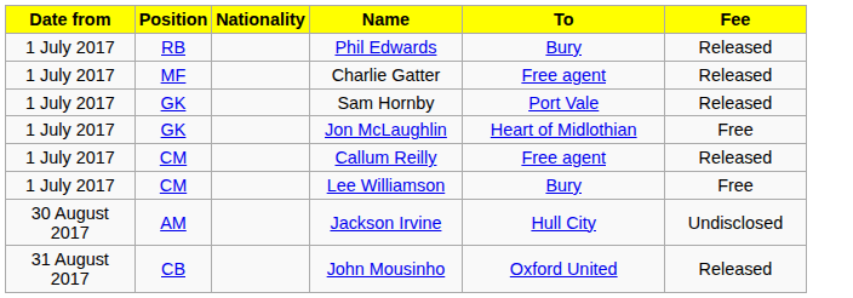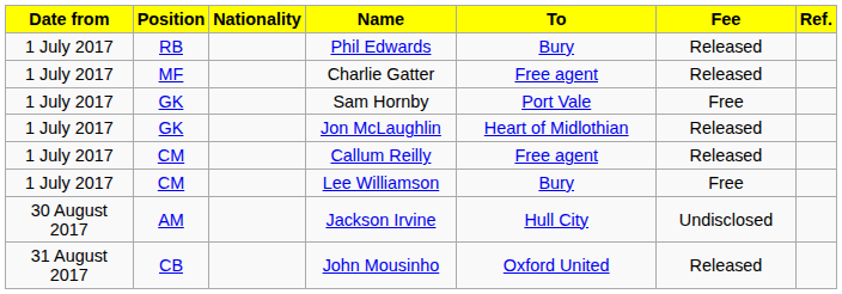 <table class="wikitable"  style="text-align:center; font-size:90%; ">
 <tr>
 <th style="background:#FFFF00; color:#000000; width:100px;">Date from</th>
 <th style="background:#FFFF00; color:#000000; width:50px;">Position</th>
 <th style="background:#FFFF00; color:#000000; width:50px;">Nationality</th>
 <th style="background:#FFFF00; color:#000000; width:120px;">Name</th>
 <th style="background:#FFFF00; color:#000000; width:160px;">To</th>
 <th style="background:#FFFF00; color:#000000; width:110px;">Fee</th>
+<th style="background:#FFFF00; color:#000000; width:25px;">Ref.</th>
 </tr>
 <tr>
 <td>1 July 2017</td>
 <td><a href='#'>RB</a></td>
 <td></td>
 <td><a href='#'>Phil Edwards</a></td>
 <td><a href='#'>Bury</a></td>
 <td>Released</td>
+<td></td>
 </tr>
 <tr>
 <td>1 July 2017</td>
 <td><a href='#'>MF</a></td>
 <td></td>
 <td>Charlie Gatter</td>
 <td><a href='#'>Free agent</a></td>
 <td>Released</td>
+<td></td>
 </tr>
 <tr>
 <td>1 July 2017</td>
 <td><a href='#'>GK</a></td>
 <td></td>
 <td>Sam Hornby</td>
 <td><a href='#'>Port Vale</a></td>
-<td>Released</td>
+<td>Free</td>
+<td></td>
 </tr>
 <tr>
 <td>1 July 2017</td>
 <td><a href='#'>GK</a></td>
 <td></td>
 <td><a href='#'>Jon McLaughlin</a></td>
 <td><a href='#'>Heart of Midlothian</a></td>
-<td>Free</td>
+<td>Released</td>
+<td></td>
 </tr>
 <tr>
 <td>1 July 2017</td>
 <td><a href='#'>CM</a></td>
 <td></td>
 <td><a href='#'>Callum Reilly</a></td>
 <td><a href='#'>Free agent</a></td>
 <td>Released</td>
+<td></td>
 </tr>
 <tr>
 <td>1 July 2017</td>
 <td><a href='#'>CM</a></td>
 <td></td>
 <td><a href='#'>Lee Williamson</a></td>
 <td><a href='#'>Bury</a></td>
 <td>Free</td>
+<td></td>
 </tr>
 <tr>
 <td>30 August 2017</td>
 <td><a href='#'>AM</a></td>
 <td></td>
 <td><a href='#'>Jackson Irvine</a></td>
 <td><a href='#'>Hull City</a></td>
 <td>Undisclosed</td>
+<td></td>
 </tr>
 <tr>
 <td>31 August 2017</td>
 <td><a href='#'>CB</a></td>
 <td></td>
 <td><a href='#'>John Mousinho</a></td>
 <td><a href='#'>Oxford United</a></td>
 <td>Released</td>
+<td></td>
 </tr>
 </table>
